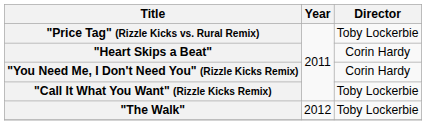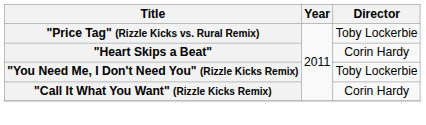 <table class="wikitable plainrowheaders" style="text-align:center;">
 <tr>
 <th scope="col">Title</th>
 <th scope="col">Year</th>
 <th scope="col">Director</th>
 </tr>
 <tr>
 <th scope="row">"Price Tag" <small>(Rizzle Kicks vs. Rural Remix)</small></th>
 <td rowspan=4>2011</td>
 <td>Toby Lockerbie</td>
 </tr>
 <tr>
 <th scope="row">"Heart Skips a Beat"</th>
 <td>Corin Hardy</td>
 </tr>
 <tr>
 <th scope="row">"You Need Me, I Don't Need You" <small>(Rizzle Kicks Remix)</small></th>
-<td>Corin Hardy</td>
+<td>Toby Lockerbie</td>
 </tr>
 <tr>
 <th scope="row">"Call It What You Want" <small>(Rizzle Kicks Remix)</small></th>
-<td>Toby Lockerbie</td>
-</tr>
-<tr>
-<th scope="row">"The Walk" </th>
-<td>2012</td>
-<td>Toby Lockerbie</td>
+<td>Corin Hardy</td>
 </tr>
 <tr>
 </tr>
 </table>
